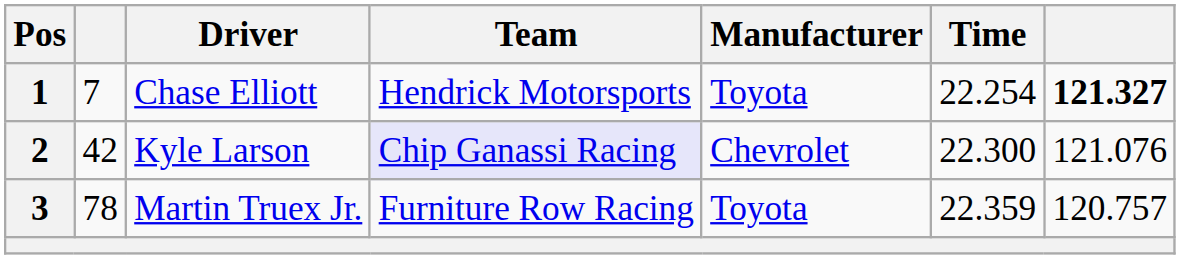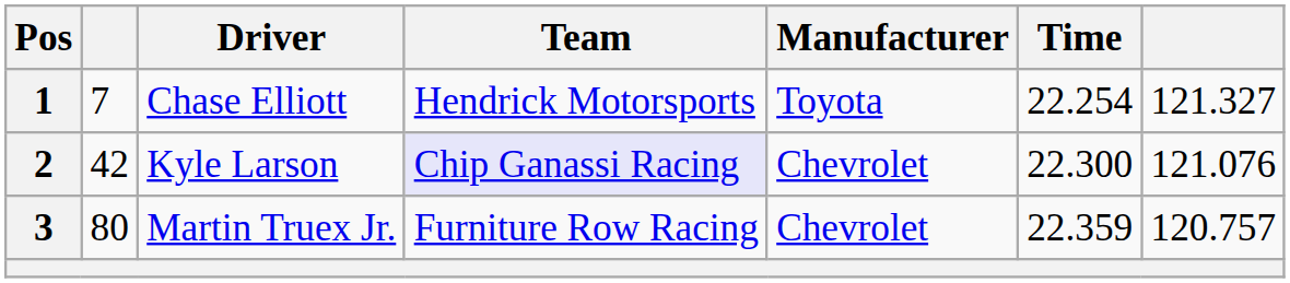 <table class="wikitable" style="font-size:95%">
 <tr>
 <th>Pos</th>
 <th></th>
 <th>Driver</th>
 <th>Team</th>
 <th>Manufacturer</th>
 <th>Time</th>
 <th></th>
 </tr>
 <tr>
 <th>1</th>
 <td>7</td>
 <td><a href='#'>Chase Elliott</a></td>
 <td><a href='#'>Hendrick Motorsports</a></td>
 <td><a href='#'>Toyota</a></td>
 <td>22.254</td>
-<td><strong>121.327</strong></td>
+<td>121.327</td>
 </tr>
 <tr>
 <th>2</th>
 <td>42</td>
 <td><a href='#'>Kyle Larson</a></td>
 <td style="background: lavender;"><a href='#'>Chip Ganassi Racing</a></td>
 <td><a href='#'>Chevrolet</a></td>
 <td>22.300</td>
 <td>121.076</td>
 </tr>
 <tr>
 <th>3</th>
-<td>78</td>
+<td>80</td>
 <td><a href='#'>Martin Truex Jr.</a></td>
 <td><a href='#'>Furniture Row Racing</a></td>
-<td><a href='#'>Toyota</a></td>
+<td><a href='#'>Chevrolet</a></td>
 <td>22.359</td>
 <td>120.757</td>
 </tr>
 <tr>
 <th colspan="7"></th>
 </tr>
 </table>
